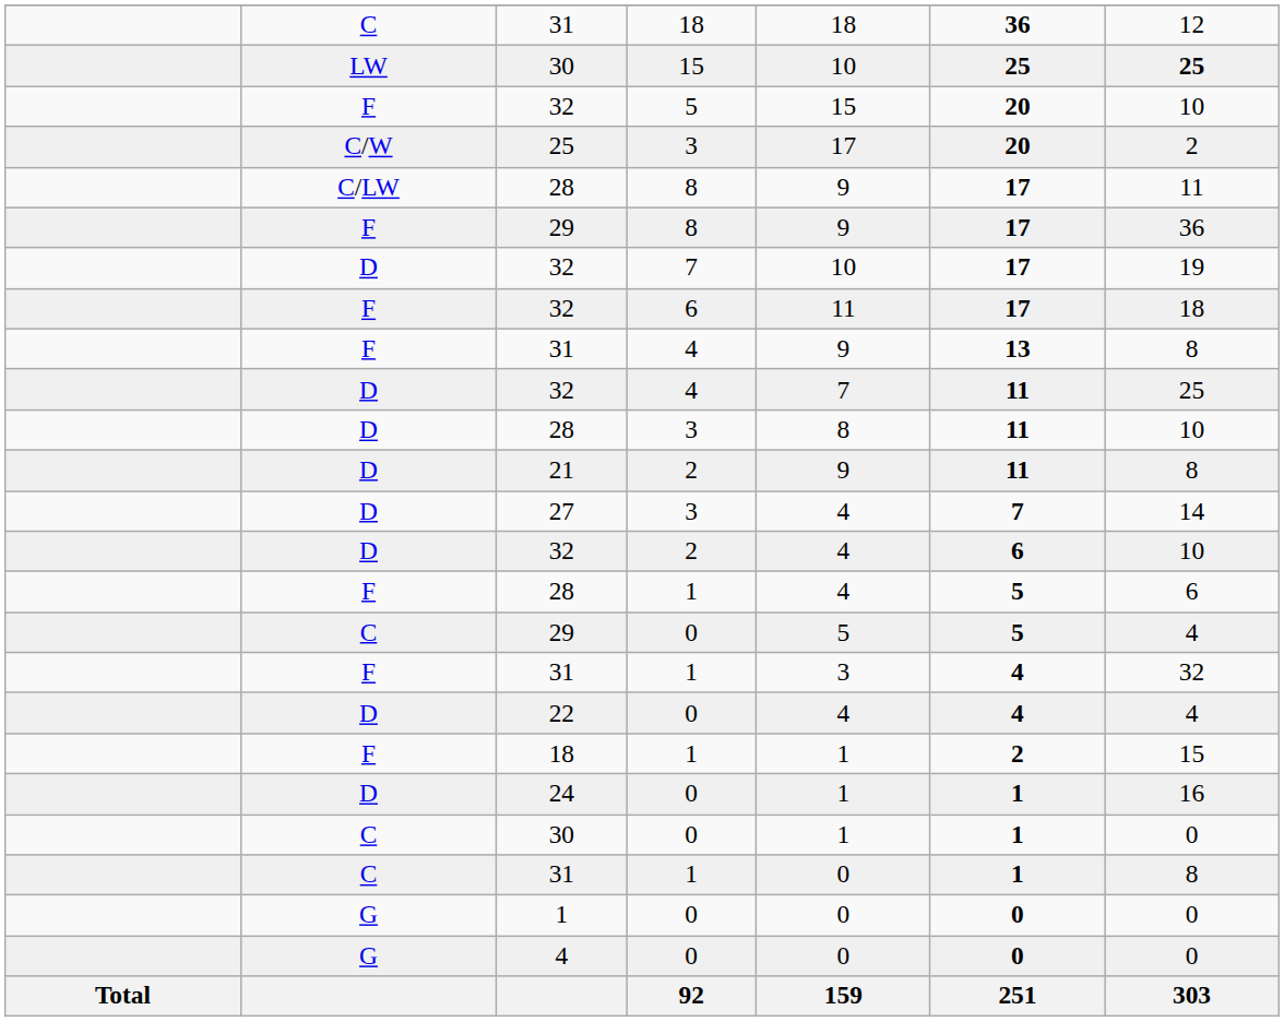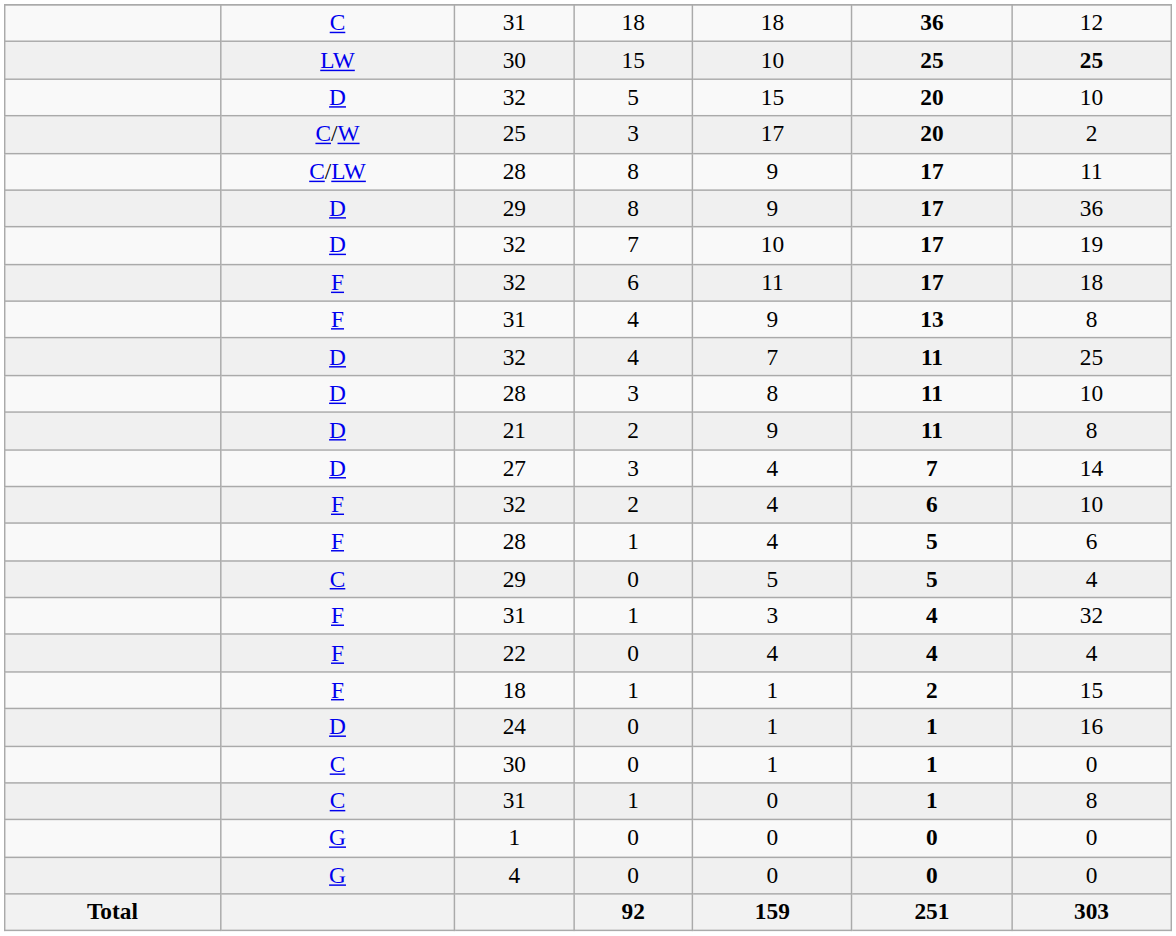 <table class="wikitable sortable" width=800>
 <tr align="center">
 </tr>
 <tr align="center" bgcolor="">
 <td></td>
 <td><a href='#'>C</a></td>
 <td>31</td>
 <td>18</td>
 <td>18</td>
 <td><strong>36</strong></td>
 <td>12</td>
 </tr>
 <tr align="center" bgcolor="f0f0f0">
 <td></td>
 <td><a href='#'>LW</a></td>
 <td>30</td>
 <td>15</td>
 <td>10</td>
 <td><strong>25</strong></td>
 <td><strong>25</strong></td>
 </tr>
 <tr align="center" bgcolor="">
 <td></td>
-<td><a href='#'>F</a></td>
+<td><a href='#'>D</a></td>
 <td>32</td>
 <td>5</td>
 <td>15</td>
 <td><strong>20</strong></td>
 <td>10</td>
 </tr>
 <tr align="center" bgcolor="f0f0f0">
 <td></td>
 <td><a href='#'>C</a>/<a href='#'>W</a></td>
 <td>25</td>
 <td>3</td>
 <td>17</td>
 <td><strong>20</strong></td>
 <td>2</td>
 </tr>
 <tr align="center" bgcolor="">
 <td></td>
 <td><a href='#'>C</a>/<a href='#'>LW</a></td>
 <td>28</td>
 <td>8</td>
 <td>9</td>
 <td><strong>17</strong></td>
 <td>11</td>
 </tr>
 <tr align="center" bgcolor="f0f0f0">
 <td></td>
-<td><a href='#'>F</a></td>
+<td><a href='#'>D</a></td>
 <td>29</td>
 <td>8</td>
 <td>9</td>
 <td><strong>17</strong></td>
 <td>36</td>
 </tr>
 <tr align="center" bgcolor="">
 <td></td>
 <td><a href='#'>D</a></td>
 <td>32</td>
 <td>7</td>
 <td>10</td>
 <td><strong>17</strong></td>
 <td>19</td>
 </tr>
 <tr align="center" bgcolor="f0f0f0">
 <td></td>
 <td><a href='#'>F</a></td>
 <td>32</td>
 <td>6</td>
 <td>11</td>
 <td><strong>17</strong></td>
 <td>18</td>
 </tr>
 <tr align="center" bgcolor="">
 <td></td>
 <td><a href='#'>F</a></td>
 <td>31</td>
 <td>4</td>
 <td>9</td>
 <td><strong>13</strong></td>
 <td>8</td>
 </tr>
 <tr align="center" bgcolor="f0f0f0">
 <td></td>
 <td><a href='#'>D</a></td>
 <td>32</td>
 <td>4</td>
 <td>7</td>
 <td><strong>11</strong></td>
 <td>25</td>
 </tr>
 <tr align="center" bgcolor="">
 <td></td>
 <td><a href='#'>D</a></td>
 <td>28</td>
 <td>3</td>
 <td>8</td>
 <td><strong>11</strong></td>
 <td>10</td>
 </tr>
 <tr align="center" bgcolor="f0f0f0">
 <td></td>
 <td><a href='#'>D</a></td>
 <td>21</td>
 <td>2</td>
 <td>9</td>
 <td><strong>11</strong></td>
 <td>8</td>
 </tr>
 <tr align="center" bgcolor="">
 <td></td>
 <td><a href='#'>D</a></td>
 <td>27</td>
 <td>3</td>
 <td>4</td>
 <td><strong>7</strong></td>
 <td>14</td>
 </tr>
 <tr align="center" bgcolor="f0f0f0">
 <td></td>
-<td><a href='#'>D</a></td>
+<td><a href='#'>F</a></td>
 <td>32</td>
 <td>2</td>
 <td>4</td>
 <td><strong>6</strong></td>
 <td>10</td>
 </tr>
 <tr align="center" bgcolor="">
 <td></td>
 <td><a href='#'>F</a></td>
 <td>28</td>
 <td>1</td>
 <td>4</td>
 <td><strong>5</strong></td>
 <td>6</td>
 </tr>
 <tr align="center" bgcolor="f0f0f0">
 <td></td>
 <td><a href='#'>C</a></td>
 <td>29</td>
 <td>0</td>
 <td>5</td>
 <td><strong>5</strong></td>
 <td>4</td>
 </tr>
 <tr align="center" bgcolor="">
 <td></td>
 <td><a href='#'>F</a></td>
 <td>31</td>
 <td>1</td>
 <td>3</td>
 <td><strong>4</strong></td>
 <td>32</td>
 </tr>
 <tr align="center" bgcolor="f0f0f0">
 <td></td>
-<td><a href='#'>D</a></td>
+<td><a href='#'>F</a></td>
 <td>22</td>
 <td>0</td>
 <td>4</td>
 <td><strong>4</strong></td>
 <td>4</td>
 </tr>
 <tr align="center" bgcolor="">
 <td></td>
 <td><a href='#'>F</a></td>
 <td>18</td>
 <td>1</td>
 <td>1</td>
 <td><strong>2</strong></td>
 <td>15</td>
 </tr>
 <tr align="center" bgcolor="f0f0f0">
 <td></td>
 <td><a href='#'>D</a></td>
 <td>24</td>
 <td>0</td>
 <td>1</td>
 <td><strong>1</strong></td>
 <td>16</td>
 </tr>
 <tr align="center" bgcolor="">
 <td></td>
 <td><a href='#'>C</a></td>
 <td>30</td>
 <td>0</td>
 <td>1</td>
 <td><strong>1</strong></td>
 <td>0</td>
 </tr>
 <tr align="center" bgcolor="f0f0f0">
 <td></td>
 <td><a href='#'>C</a></td>
 <td>31</td>
 <td>1</td>
 <td>0</td>
 <td><strong>1</strong></td>
 <td>8</td>
 </tr>
 <tr align="center" bgcolor="">
 <td></td>
 <td><a href='#'>G</a></td>
 <td>1</td>
 <td>0</td>
 <td>0</td>
 <td><strong>0</strong></td>
 <td>0</td>
 </tr>
 <tr align="center" bgcolor="f0f0f0">
 <td></td>
 <td><a href='#'>G</a></td>
 <td>4</td>
 <td>0</td>
 <td>0</td>
 <td><strong>0</strong></td>
 <td>0</td>
 </tr>
 <tr>
 <th>Total</th>
 <th></th>
 <th></th>
 <th>92</th>
 <th>159</th>
 <th>251</th>
 <th>303</th>
 </tr>
 </table>
